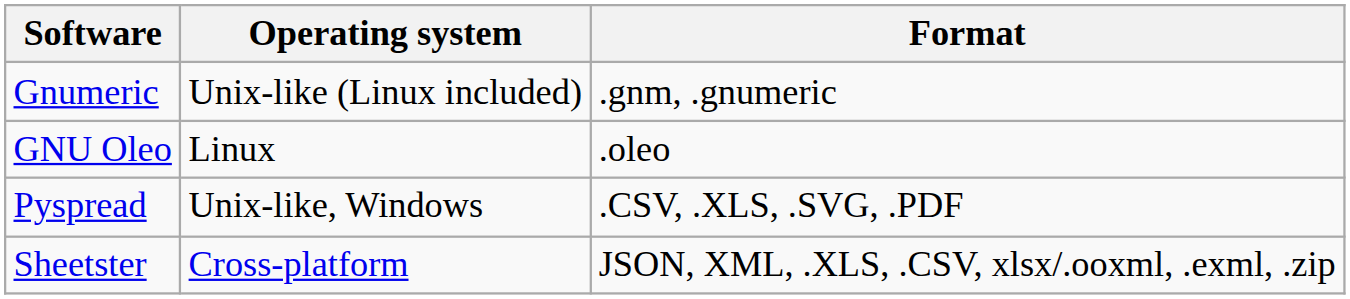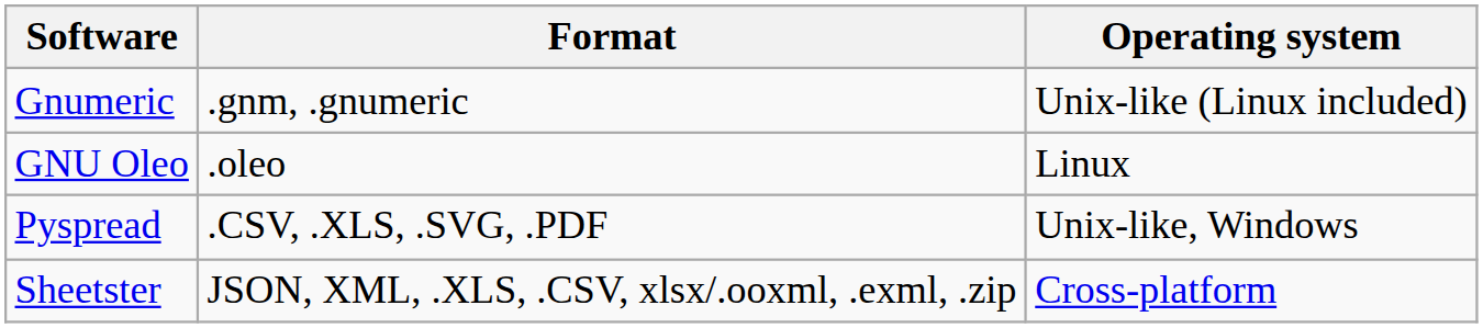 <table class="wikitable sortable">
 <tr>
 <th>Software</th>
+<th>Format</th>
 <th>Operating system</th>
-<th>Format</th>
 </tr>
 <tr>
 <td><a href='#'>Gnumeric</a></td>
+<td>.gnm, .gnumeric</td>
 <td>Unix-like (Linux included)</td>
-<td>.gnm, .gnumeric</td>
 </tr>
 <tr>
 <td><a href='#'>GNU Oleo</a></td>
+<td>.oleo</td>
 <td>Linux</td>
-<td>.oleo</td>
 </tr>
 <tr>
 <td><a href='#'>Pyspread</a></td>
+<td>.CSV, .XLS, .SVG, .PDF</td>
 <td>Unix-like, Windows</td>
-<td>.CSV, .XLS, .SVG, .PDF</td>
 </tr>
 <tr>
 <td><a href='#'>Sheetster</a></td>
+<td>JSON, XML, .XLS, .CSV, xlsx/.ooxml, .exml, .zip</td>
 <td><a href='#'>Cross-platform</a></td>
-<td>JSON, XML, .XLS, .CSV, xlsx/.ooxml, .exml, .zip</td>
 </tr>
 </table>
